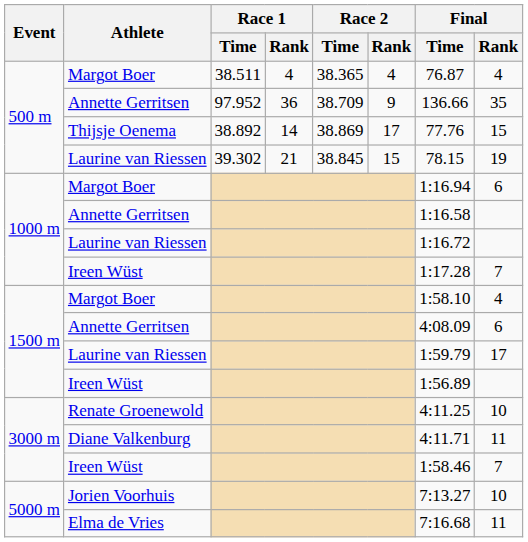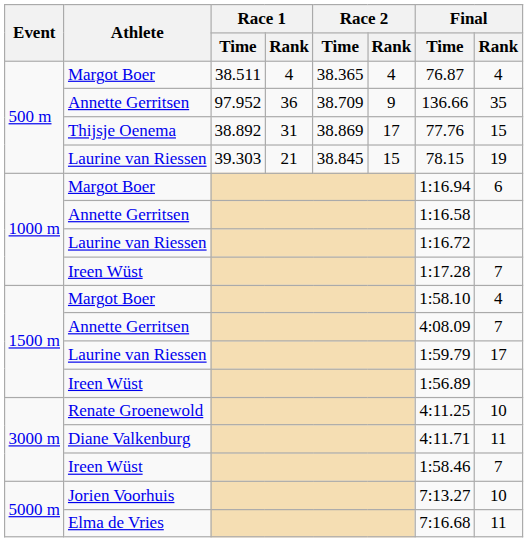 <table class="wikitable" border="1" style="font-size:90%">
 <tr>
 <th rowspan=2>Event</th>
 <th rowspan=2>Athlete</th>
 <th colspan=2>Race 1</th>
 <th colspan=2>Race 2</th>
 <th colspan=2>Final</th>
 </tr>
 <tr>
 <th>Time</th>
 <th>Rank</th>
 <th>Time</th>
 <th>Rank</th>
 <th>Time</th>
 <th>Rank</th>
 </tr>
 <tr>
 <td rowspan=4><a href='#'>500 m</a></td>
 <td><a href='#'>Margot Boer</a></td>
 <td align=center>38.511</td>
 <td align=center>4</td>
 <td align=center>38.365</td>
 <td align=center>4</td>
 <td align=center>76.87</td>
 <td align=center>4</td>
 </tr>
 <tr>
 <td><a href='#'>Annette Gerritsen</a></td>
 <td align=center>97.952</td>
 <td align=center>36</td>
 <td align=center>38.709</td>
 <td align=center>9</td>
 <td align=center>136.66</td>
 <td align=center>35</td>
 </tr>
 <tr>
 <td><a href='#'>Thijsje Oenema</a></td>
 <td align=center>38.892</td>
-<td align=center>14</td>
+<td align=center>31</td>
 <td align=center>38.869</td>
 <td align=center>17</td>
 <td align=center>77.76</td>
 <td align=center>15</td>
 </tr>
 <tr>
 <td><a href='#'>Laurine van Riessen</a></td>
-<td align=center>39.302</td>
+<td align=center>39.303</td>
 <td align=center>21</td>
 <td align=center>38.845</td>
 <td align=center>15</td>
 <td align=center>78.15</td>
 <td align=center>19</td>
 </tr>
 <tr>
 <td rowspan=4><a href='#'>1000 m</a></td>
 <td><a href='#'>Margot Boer</a></td>
 <td colspan=4 bgcolor=wheat></td>
 <td align=center>1:16.94</td>
 <td align=center>6</td>
 </tr>
 <tr>
 <td><a href='#'>Annette Gerritsen</a></td>
 <td colspan=4 bgcolor=wheat></td>
 <td align=center>1:16.58</td>
 <td align=center></td>
 </tr>
 <tr>
 <td><a href='#'>Laurine van Riessen</a></td>
 <td colspan=4 bgcolor=wheat></td>
 <td align=center>1:16.72</td>
 <td align=center></td>
 </tr>
 <tr>
 <td><a href='#'>Ireen Wüst</a></td>
 <td colspan=4 bgcolor=wheat></td>
 <td align=center>1:17.28</td>
 <td align=center>7</td>
 </tr>
 <tr>
 <td rowspan=4><a href='#'>1500 m</a></td>
 <td><a href='#'>Margot Boer</a></td>
 <td colspan=4 bgcolor=wheat></td>
 <td align=center>1:58.10</td>
 <td align=center>4</td>
 </tr>
 <tr>
 <td><a href='#'>Annette Gerritsen</a></td>
 <td colspan=4 bgcolor=wheat></td>
 <td align=center>4:08.09</td>
-<td align=center>6</td>
+<td align=center>7</td>
 </tr>
 <tr>
 <td><a href='#'>Laurine van Riessen</a></td>
 <td colspan=4 bgcolor=wheat></td>
 <td align=center>1:59.79</td>
 <td align=center>17</td>
 </tr>
 <tr>
 <td><a href='#'>Ireen Wüst</a></td>
 <td colspan=4 bgcolor=wheat></td>
 <td align=center>1:56.89</td>
 <td align=center></td>
 </tr>
 <tr>
 <td rowspan=3><a href='#'>3000 m</a></td>
 <td><a href='#'>Renate Groenewold</a></td>
 <td colspan=4 bgcolor=wheat></td>
 <td align=center>4:11.25</td>
 <td align=center>10</td>
 </tr>
 <tr>
 <td><a href='#'>Diane Valkenburg</a></td>
 <td colspan=4 bgcolor=wheat></td>
 <td align=center>4:11.71</td>
 <td align=center>11</td>
 </tr>
 <tr>
 <td><a href='#'>Ireen Wüst</a></td>
 <td colspan=4 bgcolor=wheat></td>
 <td align=center>1:58.46</td>
 <td align=center>7</td>
 </tr>
 <tr>
 <td rowspan=2><a href='#'>5000 m</a></td>
 <td><a href='#'>Jorien Voorhuis</a></td>
 <td colspan=4 bgcolor=wheat></td>
 <td align=center>7:13.27</td>
 <td align=center>10</td>
 </tr>
 <tr>
 <td><a href='#'>Elma de Vries</a></td>
 <td colspan=4 bgcolor=wheat></td>
 <td align=center>7:16.68</td>
 <td align=center>11</td>
 </tr>
 </table>
